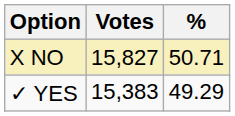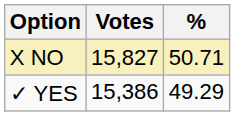 <table class="wikitable">
 <tr>
 <th>Option</th>
 <th>Votes</th>
 <th>%</th>
 </tr>
 <tr>
 <td style=background:#f8f1bd>X NO</td>
 <td style=background:#f8f1bd>15,827</td>
 <td style=background:#f8f1bd>50.71</td>
 </tr>
 <tr>
 <td>✓ YES</td>
-<td>15,383</td>
+<td>15,386</td>
 <td>49.29</td>
 </tr>
 </table>
